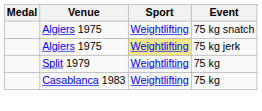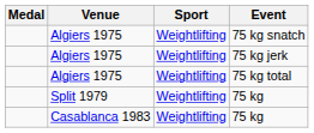 <table class="wikitable sortable">
 <tr>
 <th>Medal</th>
 <th>Venue</th>
 <th>Sport</th>
 <th>Event</th>
 </tr>
 <tr>
 <td></td>
 <td><a href='#'>Algiers</a> 1975</td>
 <td> <a href='#'>Weightlifting</a></td>
 <td>75 kg snatch</td>
 </tr>
 <tr>
 <td></td>
 <td><a href='#'>Algiers</a> 1975</td>
-<td style="background: khaki;"> <a href='#'>Weightlifting</a></td>
+<td> <a href='#'>Weightlifting</a></td>
 <td>75 kg jerk</td>
+</tr>
+<tr>
+<td></td>
+<td><a href='#'>Algiers</a> 1975</td>
+<td> <a href='#'>Weightlifting</a></td>
+<td>75 kg total</td>
 </tr>
 <tr>
 <td></td>
 <td><a href='#'>Split</a> 1979</td>
 <td> <a href='#'>Weightlifting</a></td>
 <td>75 kg</td>
 </tr>
 <tr>
 <td></td>
 <td><a href='#'>Casablanca</a>  1983</td>
 <td> <a href='#'>Weightlifting</a></td>
 <td>75 kg</td>
 </tr>
 </table>
